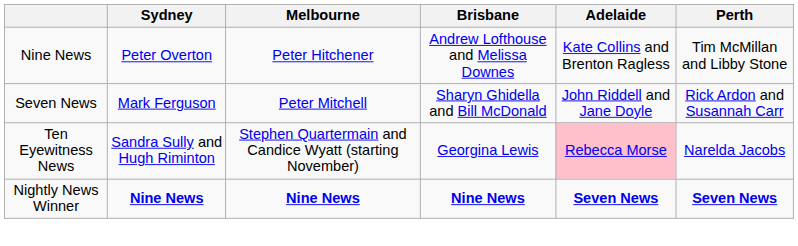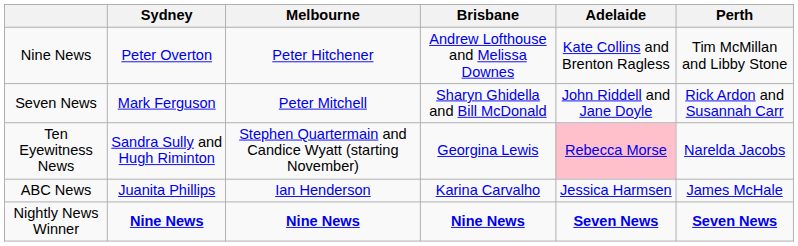 <table class="wikitable">
 <tr>
 <th></th>
 <th>Sydney</th>
 <th>Melbourne</th>
 <th>Brisbane</th>
 <th>Adelaide</th>
 <th>Perth</th>
 </tr>
 <tr style="text-align:center">
 <td>Nine News</td>
 <td><a href='#'>Peter Overton</a></td>
 <td><a href='#'>Peter Hitchener</a></td>
 <td><a href='#'>Andrew Lofthouse</a> and <a href='#'>Melissa Downes</a></td>
 <td><a href='#'>Kate Collins</a> and Brenton Ragless</td>
 <td>Tim McMillan and Libby Stone</td>
 </tr>
 <tr style="text-align:center">
 <td>Seven News</td>
 <td><a href='#'>Mark Ferguson</a></td>
 <td><a href='#'>Peter Mitchell</a></td>
 <td><a href='#'>Sharyn Ghidella</a> and <a href='#'>Bill McDonald</a></td>
 <td><a href='#'>John Riddell</a> and <a href='#'>Jane Doyle</a></td>
 <td><a href='#'>Rick Ardon</a> and <a href='#'>Susannah Carr</a></td>
 </tr>
 <tr style="text-align:center">
 <td>Ten Eyewitness News</td>
 <td><a href='#'>Sandra Sully</a> and <a href='#'>Hugh Riminton</a></td>
 <td><a href='#'>Stephen Quartermain</a> and Candice Wyatt (starting November)</td>
 <td><a href='#'>Georgina Lewis</a></td>
 <td style="background: pink;"><a href='#'>Rebecca Morse</a></td>
 <td><a href='#'>Narelda Jacobs</a></td>
 </tr>
 <tr style="text-align:center">
+<td>ABC News</td>
+<td><a href='#'>Juanita Phillips</a></td>
+<td><a href='#'>Ian Henderson</a></td>
+<td><a href='#'>Karina Carvalho</a></td>
+<td><a href='#'>Jessica Harmsen</a></td>
+<td><a href='#'>James McHale</a></td>
+</tr>
+<tr style="text-align:center">
 <td>Nightly News Winner</td>
 <td><strong><a href='#'>Nine News</a></strong></td>
 <td><strong><a href='#'>Nine News</a></strong></td>
 <td><strong><a href='#'>Nine News</a></strong></td>
 <td><strong><a href='#'>Seven News</a></strong></td>
 <td><strong><a href='#'>Seven News</a></strong></td>
 </tr>
 </table>
